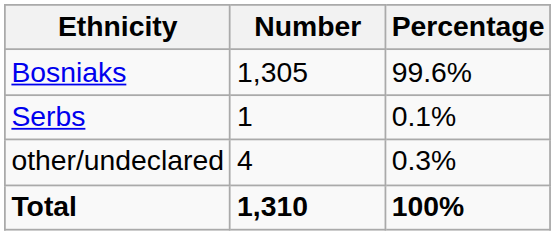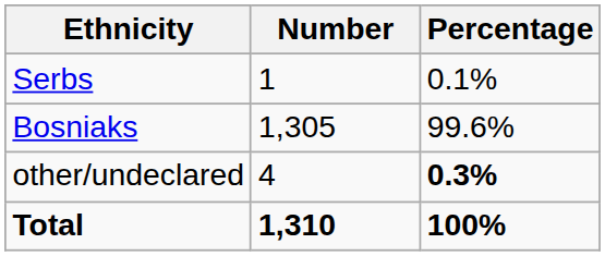 <table class="wikitable">
 <tr>
 <th width="100px">Ethnicity</th>
 <th width="80px">Number</th>
 <th width="80px">Percentage</th>
 </tr>
 <tr>
+<td><a href='#'>Serbs</a></td>
+<td>1</td>
+<td>0.1%</td>
+</tr>
+<tr>
 <td><a href='#'>Bosniaks</a></td>
 <td>1,305</td>
 <td>99.6%</td>
 </tr>
 <tr>
-<td><a href='#'>Serbs</a></td>
-<td>1</td>
-<td>0.1%</td>
-</tr>
-<tr>
 <td>other/undeclared</td>
 <td>4</td>
-<td>0.3%</td>
+<td><strong>0.3%</strong></td>
 </tr>
 <tr>
 <td><strong>Total</strong></td>
 <td><strong>1,310</strong></td>
 <td><strong>100%</strong></td>
 </tr>
 </table>
